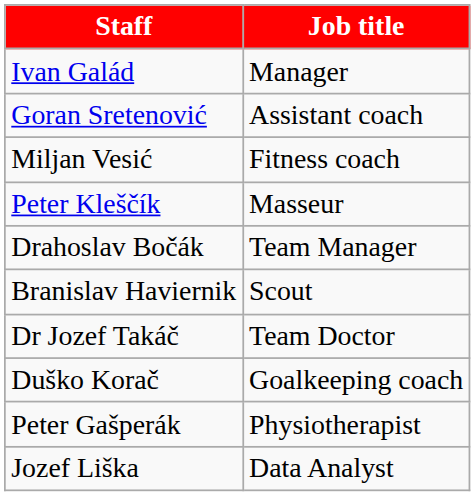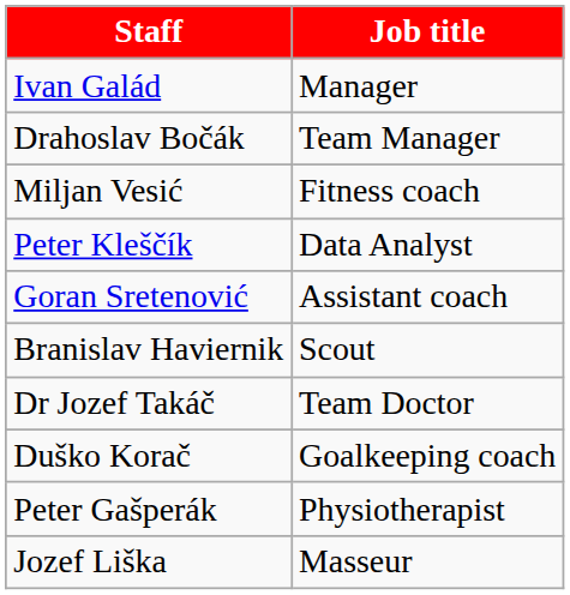 <table class="wikitable">
 <tr>
 <th style="color:white; background:red;">Staff</th>
 <th style="color:white; background:red;">Job title</th>
 </tr>
 <tr>
 <td> <a href='#'>Ivan Galád</a></td>
 <td>Manager</td>
 </tr>
 <tr>
-<td> <a href='#'>Goran Sretenović</a></td>
-<td>Assistant coach</td>
+<td> Drahoslav Bočák</td>
+<td>Team Manager</td>
 </tr>
 <tr>
 <td> Miljan Vesić</td>
 <td>Fitness coach</td>
 </tr>
 <tr>
 <td> <a href='#'>Peter Kleščík</a></td>
-<td>Masseur</td>
+<td>Data Analyst</td>
 </tr>
 <tr>
-<td> Drahoslav Bočák</td>
-<td>Team Manager</td>
+<td> <a href='#'>Goran Sretenović</a></td>
+<td>Assistant coach</td>
 </tr>
 <tr>
 <td> Branislav Haviernik</td>
 <td>Scout</td>
 </tr>
 <tr>
 <td> Dr Jozef Takáč</td>
 <td>Team Doctor</td>
 </tr>
 <tr>
 <td> Duško Korač</td>
 <td>Goalkeeping coach</td>
 </tr>
 <tr>
 <td> Peter Gašperák</td>
 <td>Physiotherapist</td>
 </tr>
 <tr>
 <td> Jozef Liška</td>
-<td>Data Analyst</td>
+<td>Masseur</td>
 </tr>
 </table>
